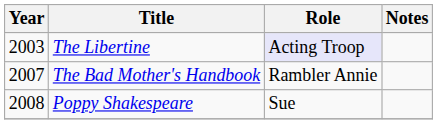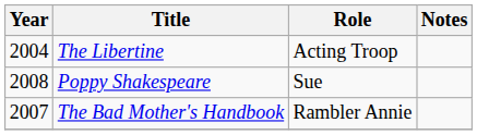 <table class = "wikitable sortable">
 <tr>
 <th>Year</th>
 <th>Title</th>
 <th>Role</th>
 <th class = "unsortable">Notes</th>
 </tr>
 <tr>
-<td>2003</td>
+<td>2004</td>
 <td><em><a href='#'>The Libertine</a></em></td>
-<td style="background: lavender;">Acting Troop</td>
+<td>Acting Troop</td>
+<td></td>
+</tr>
+<tr>
+<td>2008</td>
+<td><em><a href='#'>Poppy Shakespeare</a></em></td>
+<td>Sue</td>
 <td></td>
 </tr>
 <tr>
 <td>2007</td>
 <td><em><a href='#'>The Bad Mother's Handbook</a></em></td>
 <td>Rambler Annie</td>
 <td></td>
 </tr>
 <tr>
-<td>2008</td>
-<td><em><a href='#'>Poppy Shakespeare</a></em></td>
-<td>Sue</td>
-<td></td>
-</tr>
-<tr>
 </tr>
 </table>
